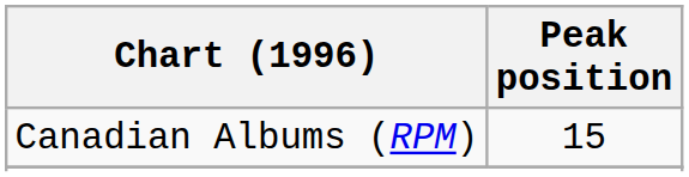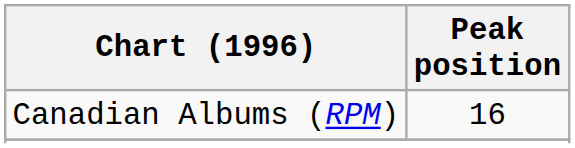 <table class="wikitable sortable">
 <tr>
 <th>Chart (1996)</th>
 <th>Peak<br>position</th>
 </tr>
 <tr>
 <td>Canadian Albums (<em><a href='#'>RPM</a></em>)</td>
-<td align="center">15</td>
+<td align="center">16</td>
 </tr>
 <tr>
 </tr>
 <tr>
 </tr>
 <tr>
 </tr>
 </table>
